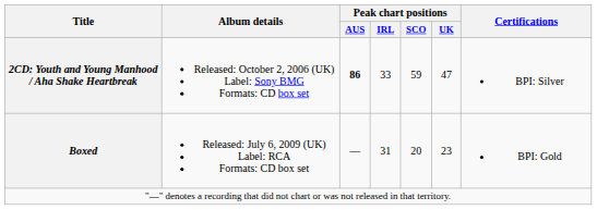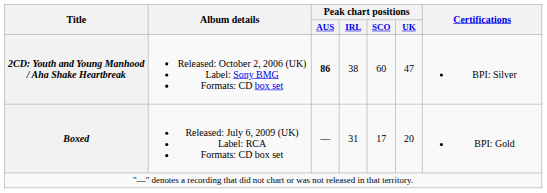 <table class="wikitable plainrowheaders" style="text-align:center;">
 <tr>
 <th scope="col" rowspan="2" style="width:18em;">Title</th>
 <th scope="col" rowspan="2" style="width:20em;">Album details</th>
 <th scope="col" colspan="4">Peak chart positions</th>
 <th scope="col" rowspan="2" style="width:14em;"><a href='#'>Certifications</a></th>
 </tr>
 <tr>
 <th scope="col" style="width:3em;font-size:90%;"><a href='#'>AUS</a><br></th>
 <th scope="col" style="width:3em;font-size:90%;"><a href='#'>IRL</a><br></th>
 <th scope="col" style="width:3em;font-size:90%;"><a href='#'>SCO</a><br></th>
 <th scope="col" style="width:3em;font-size:90%;"><a href='#'>UK</a><br></th>
 </tr>
 <tr>
 <th scope="row"><em>2CD: Youth and Young Manhood / Aha Shake Heartbreak</em></th>
 <td><br><ul><li>Released: October 2, 2006 <span>(UK)</span></li><li>Label: <a href='#'>Sony BMG</a></li><li>Formats: CD <a href='#'>box set</a></li></ul></td>
 <td><strong>86</strong></td>
-<td>33</td>
-<td>59</td>
+<td>38</td>
+<td>60</td>
 <td>47</td>
 <td><br><ul><li>BPI: Silver</li></ul></td>
 </tr>
 <tr>
 <th scope="row"><em>Boxed</em></th>
 <td><br><ul><li>Released: July 6, 2009 <span>(UK)</span></li><li>Label: RCA</li><li>Formats: CD box set</li></ul></td>
 <td>—</td>
 <td>31</td>
+<td>17</td>
 <td>20</td>
-<td>23</td>
 <td><br><ul><li>BPI: Gold</li></ul></td>
 </tr>
 <tr>
 <td colspan="7" style="font-size:90%">"—" denotes a recording that did not chart or was not released in that territory.</td>
 </tr>
 </table>
